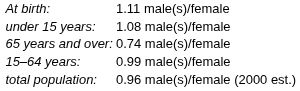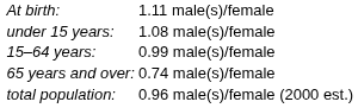 <table>
 <tr>
 <td><em>At birth:</em></td>
 <td>1.11 male(s)/female</td>
 </tr>
 <tr>
 <td><em>under 15 years:</em></td>
 <td>1.08 male(s)/female</td>
 </tr>
 <tr>
+<td><em>15–64 years:</em></td>
+<td>0.99 male(s)/female</td>
+</tr>
+<tr>
 <td><em>65 years and over:</em></td>
 <td>0.74 male(s)/female</td>
-</tr>
-<tr>
-<td><em>15–64 years:</em></td>
-<td>0.99 male(s)/female</td>
 </tr>
 <tr>
 <td><em>total population:</em></td>
 <td>0.96 male(s)/female (2000 est.)</td>
 </tr>
 </table>
